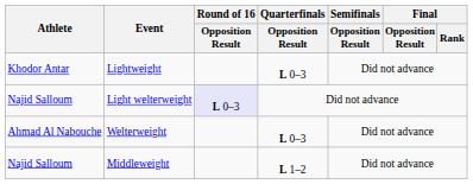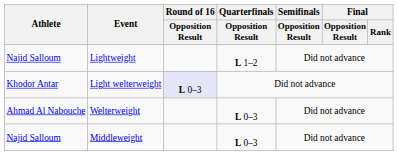 <table class="wikitable" style="font-size:90%">
 <tr>
 <th rowspan=2>Athlete</th>
 <th rowspan=2>Event</th>
 <th>Round of 16</th>
 <th>Quarterfinals</th>
 <th>Semifinals</th>
 <th colspan=2>Final</th>
 </tr>
 <tr style="font-size:95%">
 <th>Opposition<br>Result</th>
 <th>Opposition<br>Result</th>
 <th>Opposition<br>Result</th>
 <th>Opposition<br>Result</th>
 <th>Rank</th>
 </tr>
 <tr align=center>
-<td align=left><a href='#'>Khodor Antar</a></td>
+<td align=left><a href='#'>Najid Salloum</a></td>
 <td align=left><a href='#'>Lightweight</a></td>
 <td></td>
-<td><br><strong>L</strong> 0–3</td>
+<td><br><strong>L</strong> 1–2</td>
 <td colspan=3>Did not advance</td>
 </tr>
 <tr align=center>
-<td align=left><a href='#'>Najid Salloum</a></td>
+<td align=left><a href='#'>Khodor Antar</a></td>
 <td align=left><a href='#'>Light welterweight</a></td>
 <td style="background: lavender;"><br><strong>L</strong> 0–3</td>
 <td colspan=4>Did not advance</td>
 </tr>
 <tr align=center>
 <td align=left><a href='#'>Ahmad Al Nabouche</a></td>
 <td align=left><a href='#'>Welterweight</a></td>
 <td></td>
 <td><br><strong>L</strong> 0–3</td>
 <td colspan=3>Did not advance</td>
 </tr>
 <tr align=center>
 <td align=left><a href='#'>Najid Salloum</a></td>
 <td align=left><a href='#'>Middleweight</a></td>
 <td></td>
-<td><br><strong>L</strong> 1–2</td>
+<td><br><strong>L</strong> 0–3</td>
 <td colspan=3>Did not advance</td>
 </tr>
 </table>
